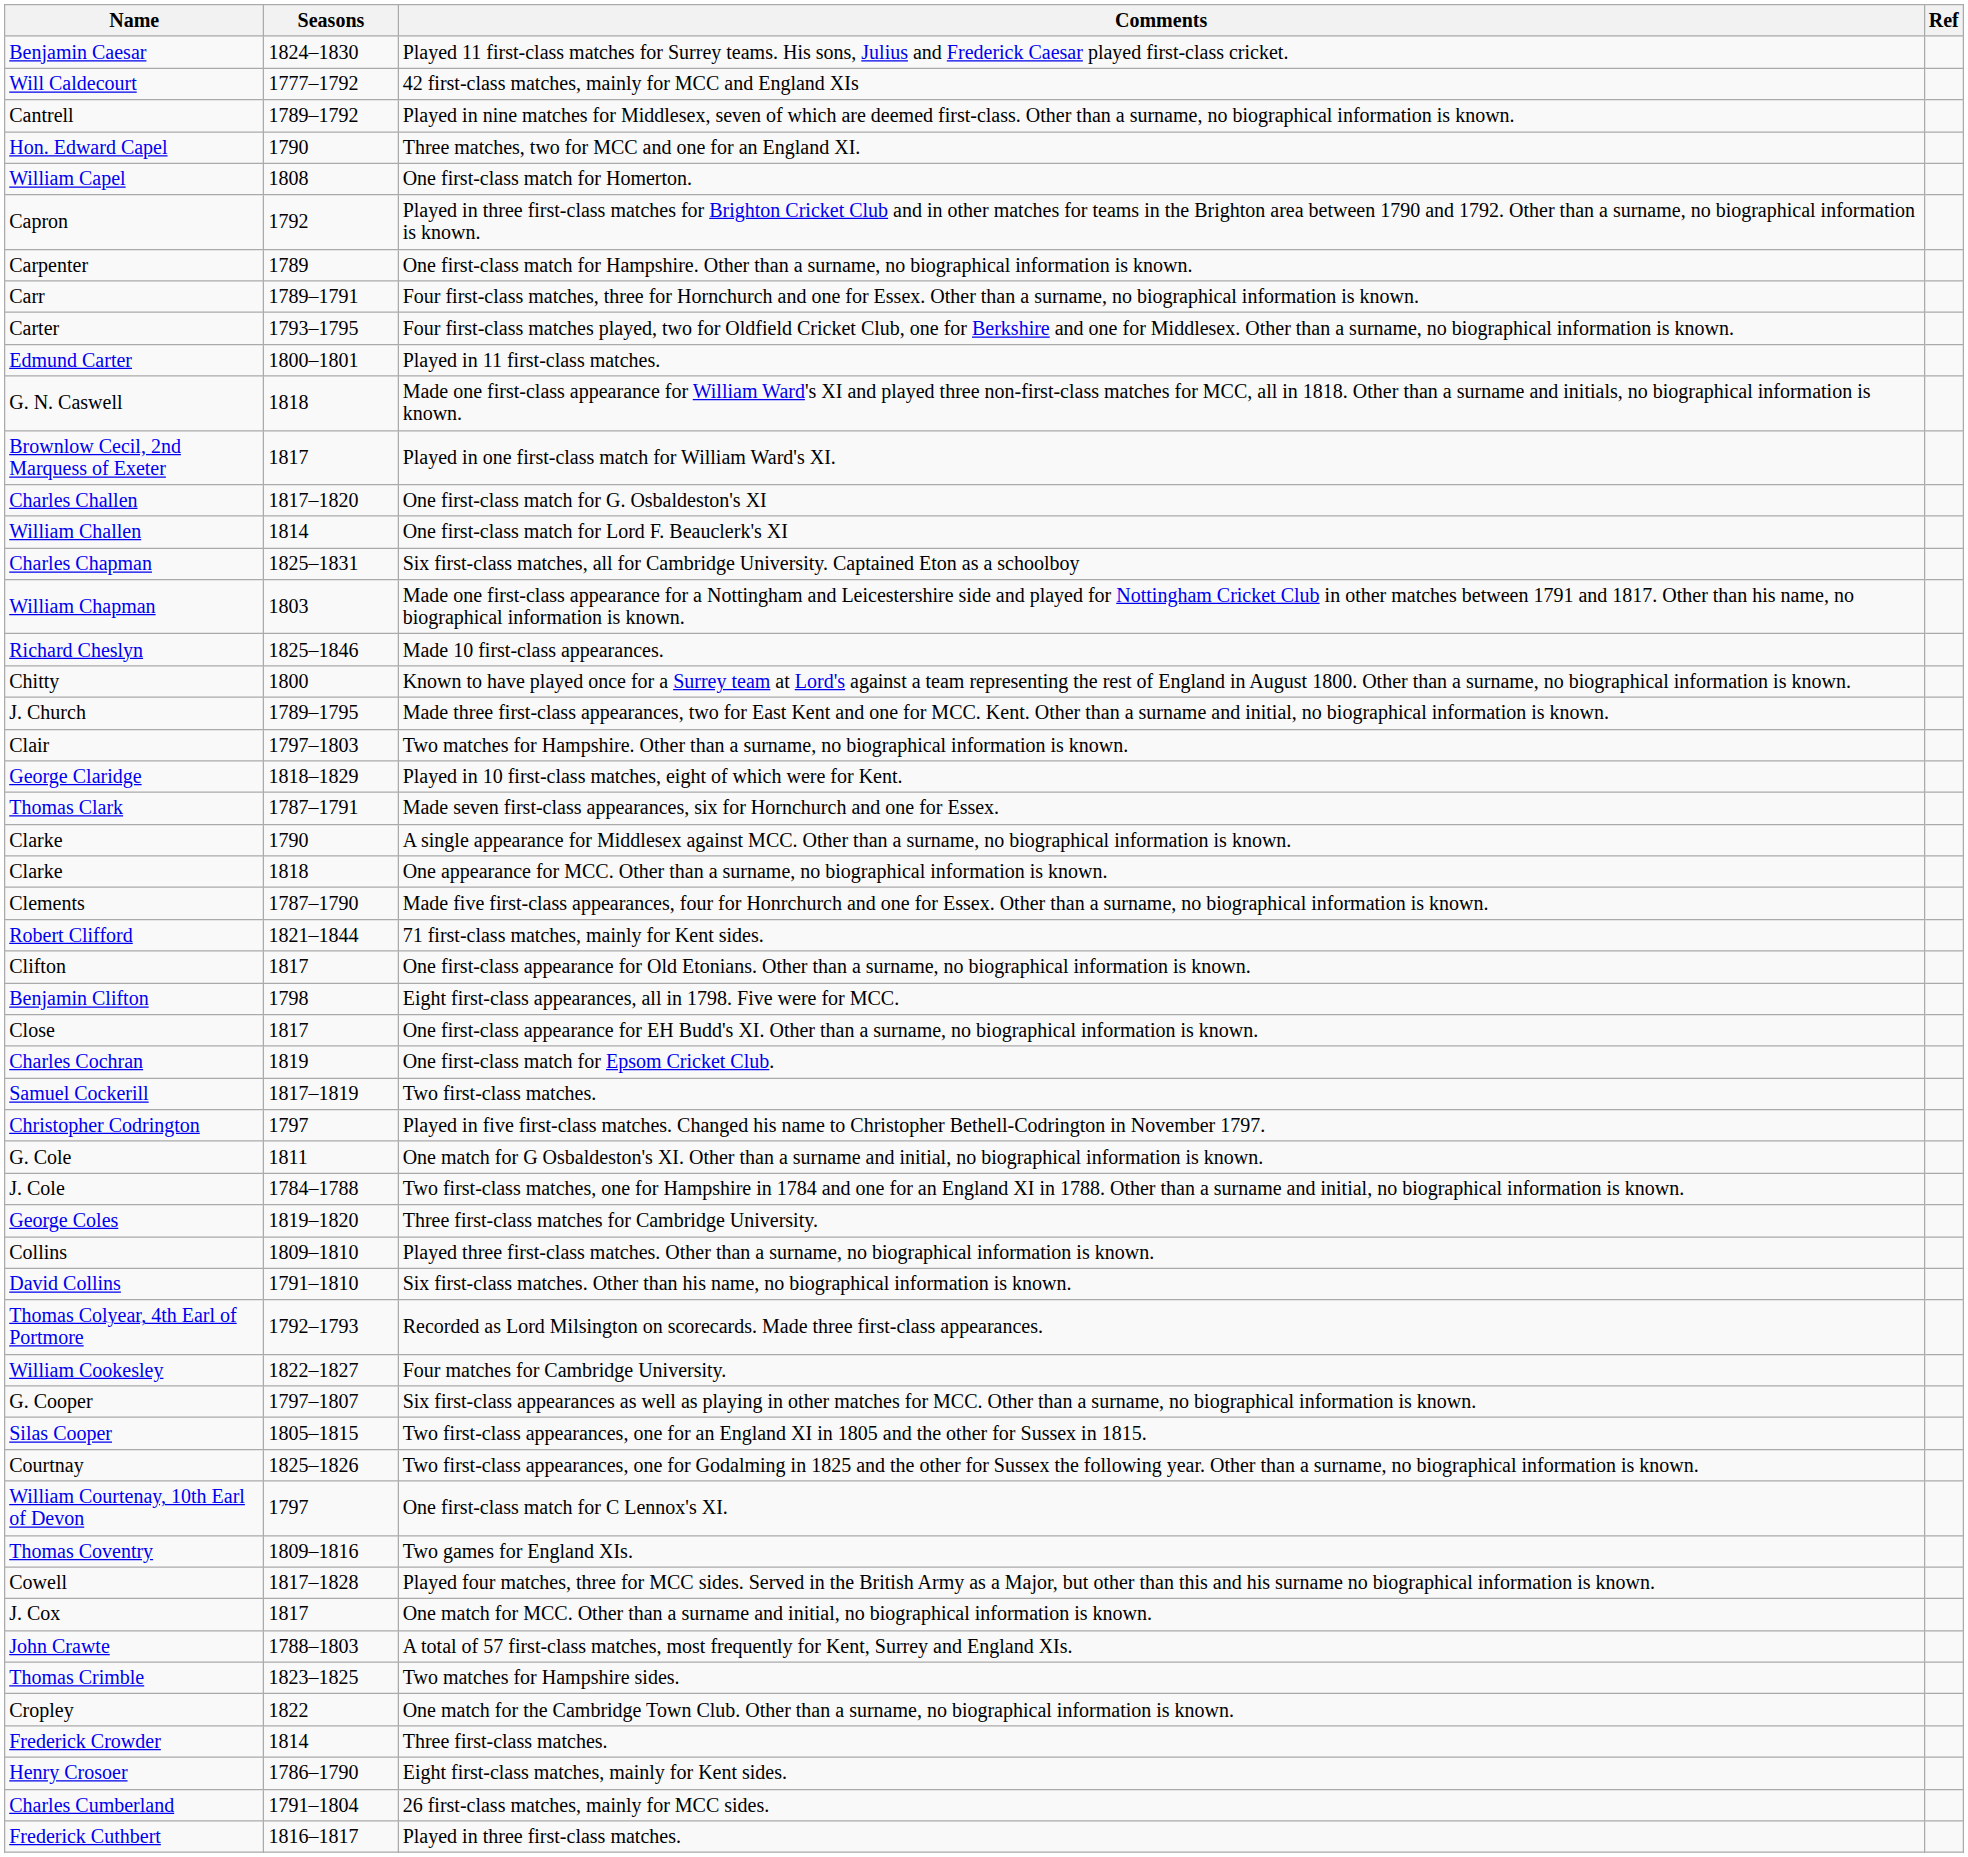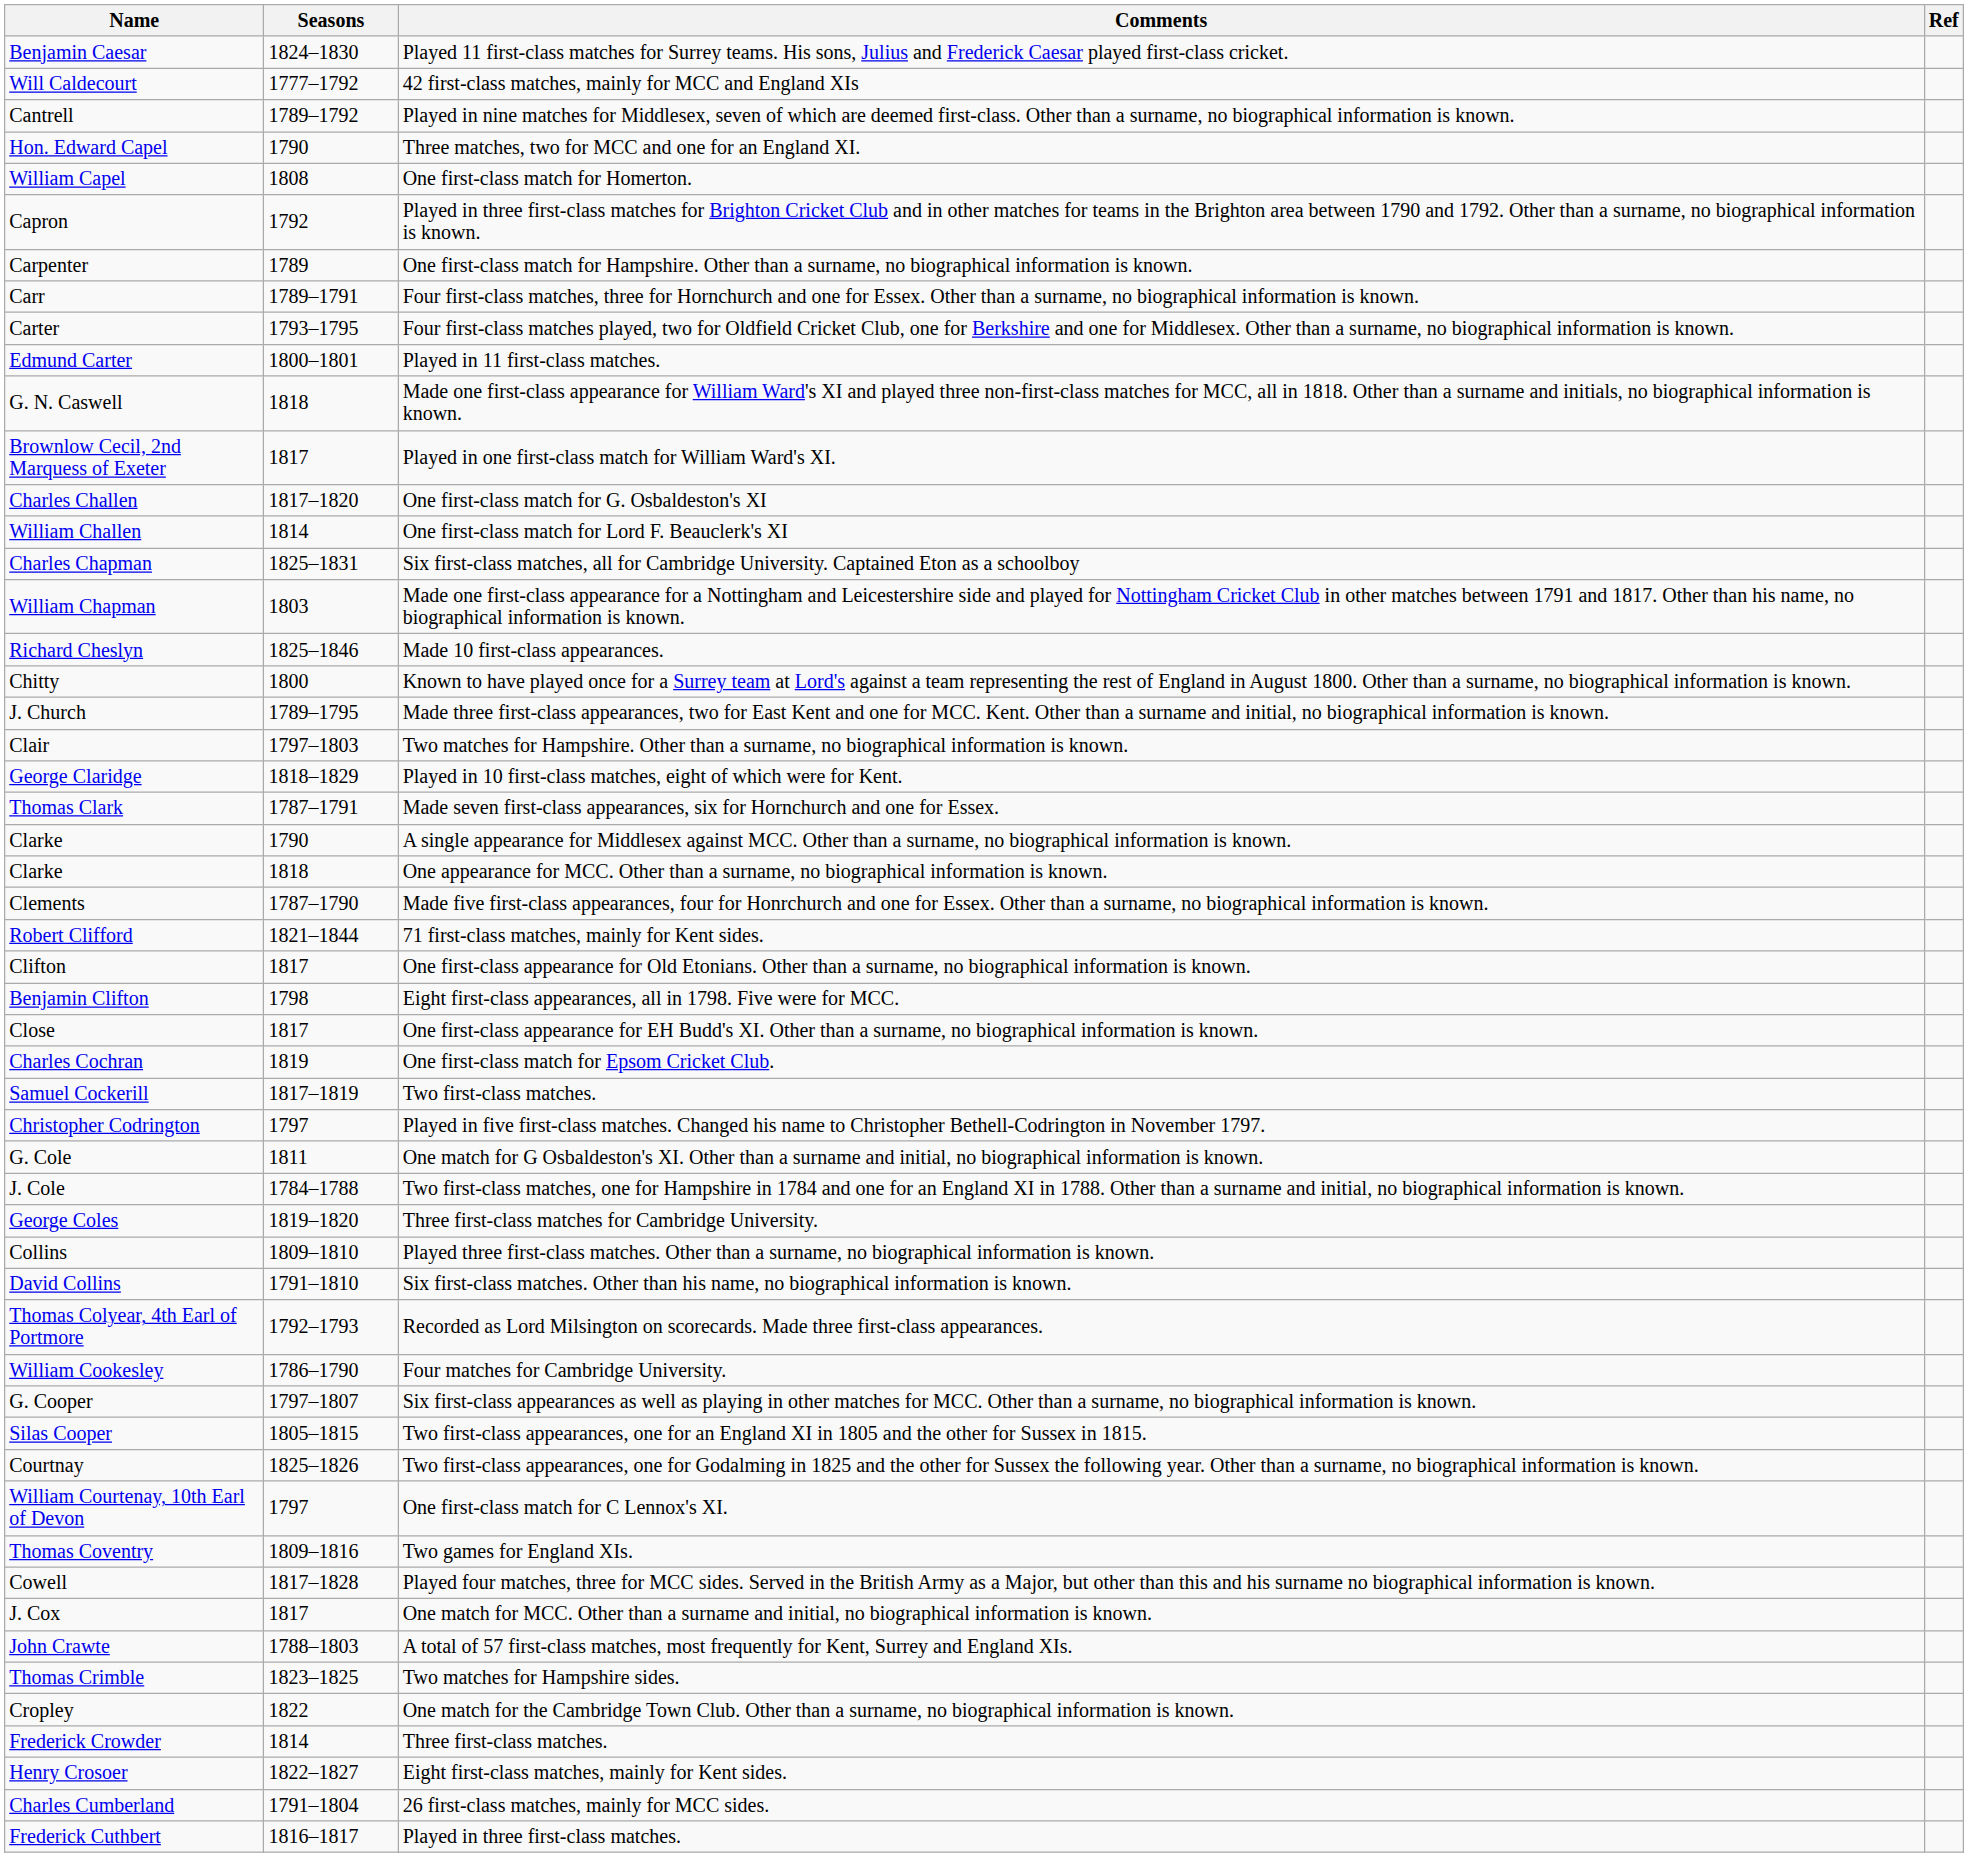 <table class="wikitable">
 <tr>
 <th style="width:200px">Name</th>
 <th style="width: 100px">Seasons</th>
 <th>Comments</th>
 <th>Ref</th>
 </tr>
 <tr>
 <td><a href='#'>Benjamin Caesar</a></td>
 <td>1824–1830</td>
 <td>Played 11 first-class matches for Surrey teams. His sons, <a href='#'>Julius</a> and <a href='#'>Frederick Caesar</a> played first-class cricket.</td>
 <td></td>
 </tr>
 <tr>
 <td><a href='#'>Will Caldecourt</a></td>
 <td>1777–1792</td>
 <td>42 first-class matches, mainly for MCC and England XIs</td>
 <td></td>
 </tr>
 <tr>
 <td>Cantrell</td>
 <td>1789–1792</td>
 <td>Played in nine matches for Middlesex, seven of which are deemed first-class. Other than a surname, no biographical information is known.</td>
 <td></td>
 </tr>
 <tr>
 <td><a href='#'>Hon. Edward Capel</a></td>
 <td>1790</td>
 <td>Three matches, two for MCC and one for an England XI.</td>
 <td></td>
 </tr>
 <tr>
 <td><a href='#'>William Capel</a></td>
 <td>1808</td>
 <td>One first-class match for Homerton.</td>
 <td></td>
 </tr>
 <tr>
 <td>Capron</td>
 <td>1792</td>
 <td>Played in three first-class matches for <a href='#'>Brighton Cricket Club</a> and in other matches for teams in the Brighton area between 1790 and 1792. Other than a surname, no biographical information is known.</td>
 <td></td>
 </tr>
 <tr>
 <td>Carpenter</td>
 <td>1789</td>
 <td>One first-class match for Hampshire. Other than a surname, no biographical information is known.</td>
 <td></td>
 </tr>
 <tr>
 <td>Carr</td>
 <td>1789–1791</td>
 <td>Four first-class matches, three for Hornchurch and one for Essex. Other than a surname, no biographical information is known.</td>
 <td></td>
 </tr>
 <tr>
 <td>Carter</td>
 <td>1793–1795</td>
 <td>Four first-class matches played, two for Oldfield Cricket Club, one for <a href='#'>Berkshire</a> and one for Middlesex. Other than a surname, no biographical information is known.</td>
 <td></td>
 </tr>
 <tr>
 <td><a href='#'>Edmund Carter</a></td>
 <td>1800–1801</td>
 <td>Played in 11 first-class matches.</td>
 <td></td>
 </tr>
 <tr>
 <td>G. N. Caswell</td>
 <td>1818</td>
 <td>Made one first-class appearance for <a href='#'>William Ward</a>'s XI and played three non-first-class matches for MCC, all in 1818. Other than a surname and initials, no biographical information is known.</td>
 <td></td>
 </tr>
 <tr>
 <td><a href='#'>Brownlow Cecil, 2nd Marquess of Exeter</a></td>
 <td>1817</td>
 <td>Played in one first-class match for William Ward's XI.</td>
 <td></td>
 </tr>
 <tr>
 <td><a href='#'>Charles Challen</a></td>
 <td>1817–1820</td>
 <td>One first-class match for G. Osbaldeston's XI</td>
 <td></td>
 </tr>
 <tr>
 <td><a href='#'>William Challen</a></td>
 <td>1814</td>
 <td>One first-class match for Lord F. Beauclerk's XI</td>
 <td></td>
 </tr>
 <tr>
 <td><a href='#'>Charles Chapman</a></td>
 <td>1825–1831</td>
 <td>Six first-class matches, all for Cambridge University. Captained Eton as a schoolboy</td>
 <td></td>
 </tr>
 <tr>
 <td><a href='#'>William Chapman</a></td>
 <td>1803</td>
 <td>Made one first-class appearance for a Nottingham and Leicestershire side and played for <a href='#'>Nottingham Cricket Club</a> in other matches between 1791 and 1817. Other than his name, no biographical information is known.</td>
 <td></td>
 </tr>
 <tr>
 <td><a href='#'>Richard Cheslyn</a></td>
 <td>1825–1846</td>
 <td>Made 10 first-class appearances.</td>
 <td></td>
 </tr>
 <tr>
 <td>Chitty</td>
 <td>1800</td>
 <td>Known to have played once for a <a href='#'>Surrey team</a> at <a href='#'>Lord's</a> against a team representing the rest of England in August 1800. Other than a surname, no biographical information is known.</td>
 <td></td>
 </tr>
 <tr>
 <td>J. Church</td>
 <td>1789–1795</td>
 <td>Made three first-class appearances, two for East Kent and one for MCC. Kent. Other than a surname and initial, no biographical information is known.</td>
 <td></td>
 </tr>
 <tr>
 <td>Clair</td>
 <td>1797–1803</td>
 <td>Two matches for Hampshire. Other than a surname, no biographical information is known.</td>
 <td></td>
 </tr>
 <tr>
 <td><a href='#'>George Claridge</a></td>
 <td>1818–1829</td>
 <td>Played in 10 first-class matches, eight of which were for Kent.</td>
 <td></td>
 </tr>
 <tr>
 <td><a href='#'>Thomas Clark</a></td>
 <td>1787–1791</td>
 <td>Made seven first-class appearances, six for Hornchurch and one for Essex.</td>
 <td></td>
 </tr>
 <tr>
 <td>Clarke</td>
 <td>1790</td>
 <td>A single appearance for Middlesex against MCC. Other than a surname, no biographical information is known.</td>
 <td></td>
 </tr>
 <tr>
 <td>Clarke</td>
 <td>1818</td>
 <td>One appearance for MCC. Other than a surname, no biographical information is known.</td>
 <td></td>
 </tr>
 <tr>
 <td>Clements</td>
 <td>1787–1790</td>
 <td>Made five first-class appearances, four for Honrchurch and one for Essex. Other than a surname, no biographical information is known.</td>
 <td></td>
 </tr>
 <tr>
 <td><a href='#'>Robert Clifford</a></td>
 <td>1821–1844</td>
 <td>71 first-class matches, mainly for Kent sides.</td>
 <td></td>
 </tr>
 <tr>
 <td>Clifton</td>
 <td>1817</td>
 <td>One first-class appearance for Old Etonians. Other than a surname, no biographical information is known.</td>
 <td></td>
 </tr>
 <tr>
 <td><a href='#'>Benjamin Clifton</a></td>
 <td>1798</td>
 <td>Eight first-class appearances, all in 1798. Five were for MCC.</td>
 <td></td>
 </tr>
 <tr>
 <td>Close</td>
 <td>1817</td>
 <td>One first-class appearance for EH Budd's XI. Other than a surname, no biographical information is known.</td>
 <td></td>
 </tr>
 <tr>
 <td><a href='#'>Charles Cochran</a></td>
 <td>1819</td>
 <td>One first-class match for <a href='#'>Epsom Cricket Club</a>.</td>
 <td></td>
 </tr>
 <tr>
 <td><a href='#'>Samuel Cockerill</a></td>
 <td>1817–1819</td>
 <td>Two first-class matches.</td>
 <td></td>
 </tr>
 <tr>
 <td><a href='#'>Christopher Codrington</a></td>
 <td>1797</td>
 <td>Played in five first-class matches. Changed his name to Christopher Bethell-Codrington in November 1797.</td>
 <td></td>
 </tr>
 <tr>
 <td>G. Cole</td>
 <td>1811</td>
 <td>One match for G Osbaldeston's XI. Other than a surname and initial, no biographical information is known.</td>
 <td></td>
 </tr>
 <tr>
 <td>J. Cole</td>
 <td>1784–1788</td>
 <td>Two first-class matches, one for Hampshire in 1784 and one for an England XI in 1788. Other than a surname and initial, no biographical information is known.</td>
 <td></td>
 </tr>
 <tr>
 <td><a href='#'>George Coles</a></td>
 <td>1819–1820</td>
 <td>Three first-class matches for Cambridge University.</td>
 <td></td>
 </tr>
 <tr>
 <td>Collins</td>
 <td>1809–1810</td>
 <td>Played three first-class matches. Other than a surname, no biographical information is known.</td>
 <td></td>
 </tr>
 <tr>
 <td><a href='#'>David Collins</a></td>
 <td>1791–1810</td>
 <td>Six first-class matches. Other than his name, no biographical information is known.</td>
 <td></td>
 </tr>
 <tr>
 <td><a href='#'>Thomas Colyear, 4th Earl of Portmore</a></td>
 <td>1792–1793</td>
 <td>Recorded as Lord Milsington on scorecards. Made three first-class appearances.</td>
 <td></td>
 </tr>
 <tr>
 <td><a href='#'>William Cookesley</a></td>
-<td>1822–1827</td>
+<td>1786–1790</td>
 <td>Four matches for Cambridge University.</td>
 <td></td>
 </tr>
 <tr>
 <td>G. Cooper</td>
 <td>1797–1807</td>
 <td>Six first-class appearances as well as playing in other matches for MCC. Other than a surname, no biographical information is known.</td>
 <td></td>
 </tr>
 <tr>
 <td><a href='#'>Silas Cooper</a></td>
 <td>1805–1815</td>
 <td>Two first-class appearances, one for an England XI in 1805 and the other for Sussex in 1815.</td>
 <td></td>
 </tr>
 <tr>
 <td>Courtnay</td>
 <td>1825–1826</td>
 <td>Two first-class appearances, one for Godalming in 1825 and the other for Sussex the following year. Other than a surname, no biographical information is known.</td>
 <td></td>
 </tr>
 <tr>
 <td><a href='#'>William Courtenay, 10th Earl of Devon</a></td>
 <td>1797</td>
 <td>One first-class match for C Lennox's XI.</td>
 <td></td>
 </tr>
 <tr>
 <td><a href='#'>Thomas Coventry</a></td>
 <td>1809–1816</td>
 <td>Two games for England XIs.</td>
 <td></td>
 </tr>
 <tr>
 <td>Cowell</td>
 <td>1817–1828</td>
 <td>Played four matches, three for MCC sides. Served in the British Army as a Major, but other than this and his surname no biographical information is known.</td>
 <td></td>
 </tr>
 <tr>
 <td>J. Cox</td>
 <td>1817</td>
 <td>One match for MCC. Other than a surname and initial, no biographical information is known.</td>
 <td></td>
 </tr>
 <tr>
 <td><a href='#'>John Crawte</a></td>
 <td>1788–1803</td>
 <td>A total of 57 first-class matches, most frequently for Kent, Surrey and England XIs.</td>
 <td></td>
 </tr>
 <tr>
 <td><a href='#'>Thomas Crimble</a></td>
 <td>1823–1825</td>
 <td>Two matches for Hampshire sides.</td>
 <td></td>
 </tr>
 <tr>
 <td>Cropley</td>
 <td>1822</td>
 <td>One match for the Cambridge Town Club. Other than a surname, no biographical information is known.</td>
 <td></td>
 </tr>
 <tr>
 <td><a href='#'>Frederick Crowder</a></td>
 <td>1814</td>
 <td>Three first-class matches.</td>
 <td></td>
 </tr>
 <tr>
 <td><a href='#'>Henry Crosoer</a></td>
-<td>1786–1790</td>
+<td>1822–1827</td>
 <td>Eight first-class matches, mainly for Kent sides.</td>
 <td></td>
 </tr>
 <tr>
 <td><a href='#'>Charles Cumberland</a></td>
 <td>1791–1804</td>
 <td>26 first-class matches, mainly for MCC sides.</td>
 <td></td>
 </tr>
 <tr>
 <td><a href='#'>Frederick Cuthbert</a></td>
 <td>1816–1817</td>
 <td>Played in three first-class matches.</td>
 <td></td>
 </tr>
 </table>
